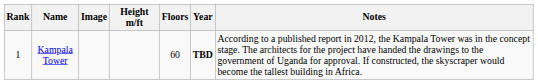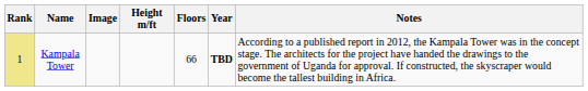 <table class="wikitable sortable" style="text-align:center;">
 <tr>
 <th>Rank</th>
 <th>Name</th>
 <th>Image</th>
 <th style="width:75px;">Height<br>m/ft</th>
 <th>Floors</th>
 <th>Year</th>
 <th class="unsortable">Notes</th>
 </tr>
 <tr>
-<td>1</td>
+<td style="background: khaki;">1</td>
 <td><a href='#'>Kampala Tower</a></td>
 <td></td>
 <td></td>
-<td>60</td>
+<td>66</td>
 <td><strong>TBD</strong></td>
 <td align=left>According to a published report in 2012, the Kampala Tower was in the concept stage. The architects for the project have handed the drawings to the government of Uganda for approval. If constructed, the skyscraper would become the tallest building in Africa.</td>
 </tr>
 </table>
